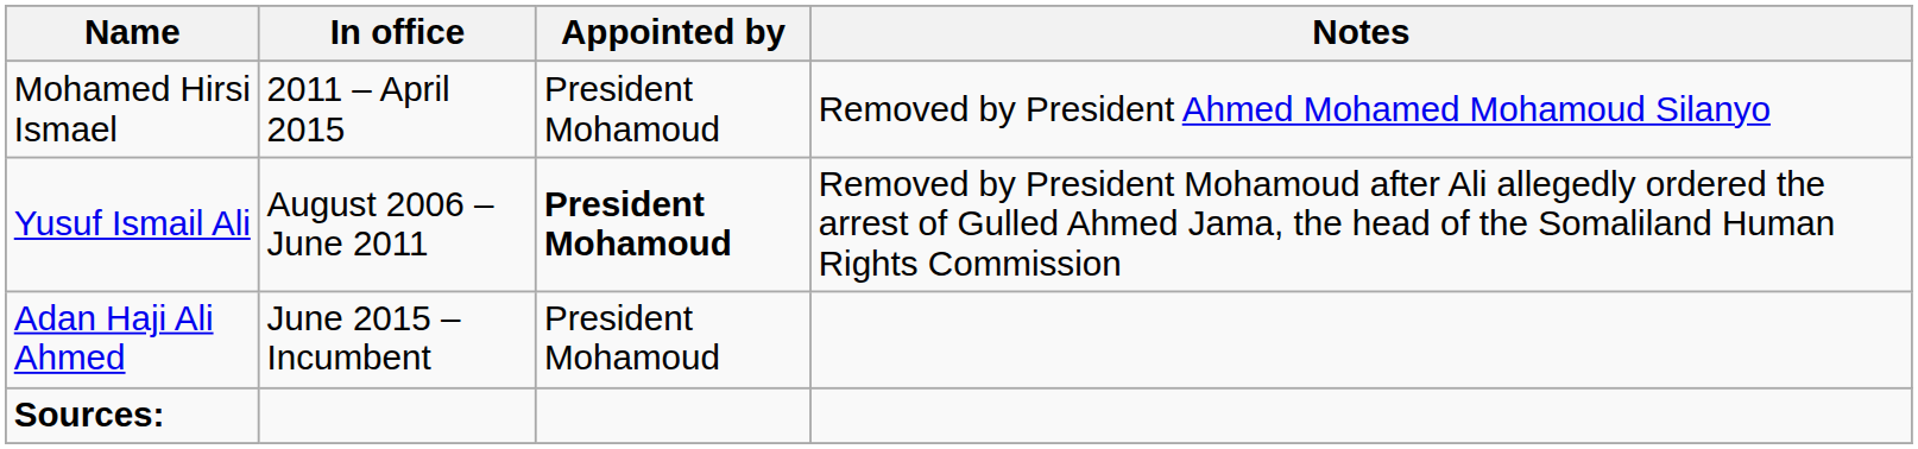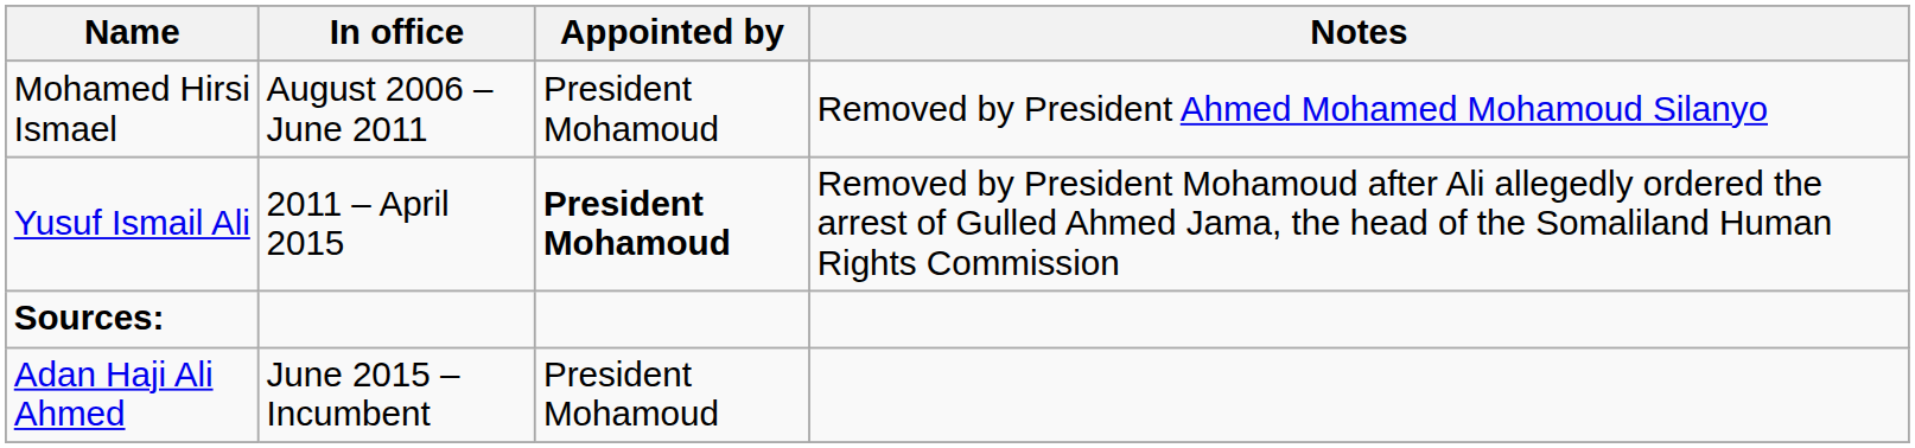 <table class="wikitable">
 <tr>
 <th>Name</th>
 <th>In office</th>
 <th>Appointed by</th>
 <th>Notes</th>
 </tr>
 <tr>
 <td>Mohamed Hirsi Ismael</td>
-<td>2011 – April 2015</td>
+<td>August 2006 – June 2011</td>
 <td>President Mohamoud</td>
 <td>Removed by President <a href='#'>Ahmed Mohamed Mohamoud Silanyo</a></td>
 </tr>
 <tr>
 <td><a href='#'>Yusuf Ismail Ali</a></td>
-<td>August 2006 – June 2011</td>
+<td>2011 – April 2015</td>
 <td><strong>President Mohamoud</strong></td>
 <td>Removed by President Mohamoud after Ali allegedly ordered the arrest of Gulled Ahmed Jama, the head of the Somaliland Human Rights Commission</td>
+</tr>
+<tr>
+<td><strong>Sources:</strong></td>
+<td></td>
+<td></td>
+<td></td>
 </tr>
 <tr>
 <td><a href='#'>Adan Haji Ali Ahmed</a></td>
 <td>June 2015 – Incumbent</td>
 <td>President Mohamoud</td>
 <td></td>
 </tr>
-<tr>
-<td><strong>Sources:</strong></td>
-<td></td>
-<td></td>
-<td></td>
-</tr>
 </table>
